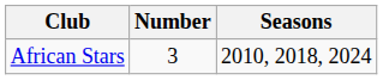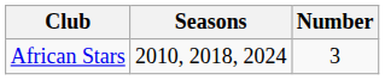 <table class="wikitable sortable">
 <tr>
 <th>Club</th>
+<th>Seasons</th>
 <th>Number</th>
-<th>Seasons</th>
 </tr>
 <tr>
 <td><a href='#'>African Stars</a></td>
+<td>2010, 2018, 2024</td>
 <td style="text-align:center">3</td>
-<td>2010, 2018, 2024</td>
 </tr>
 </table>
